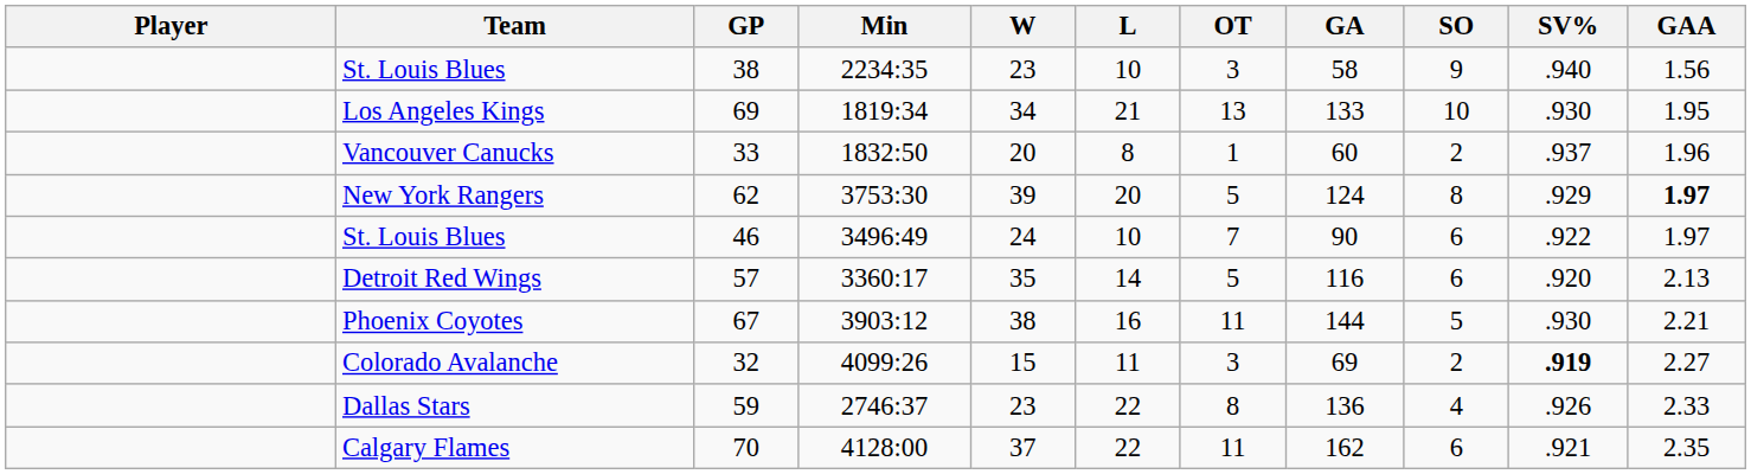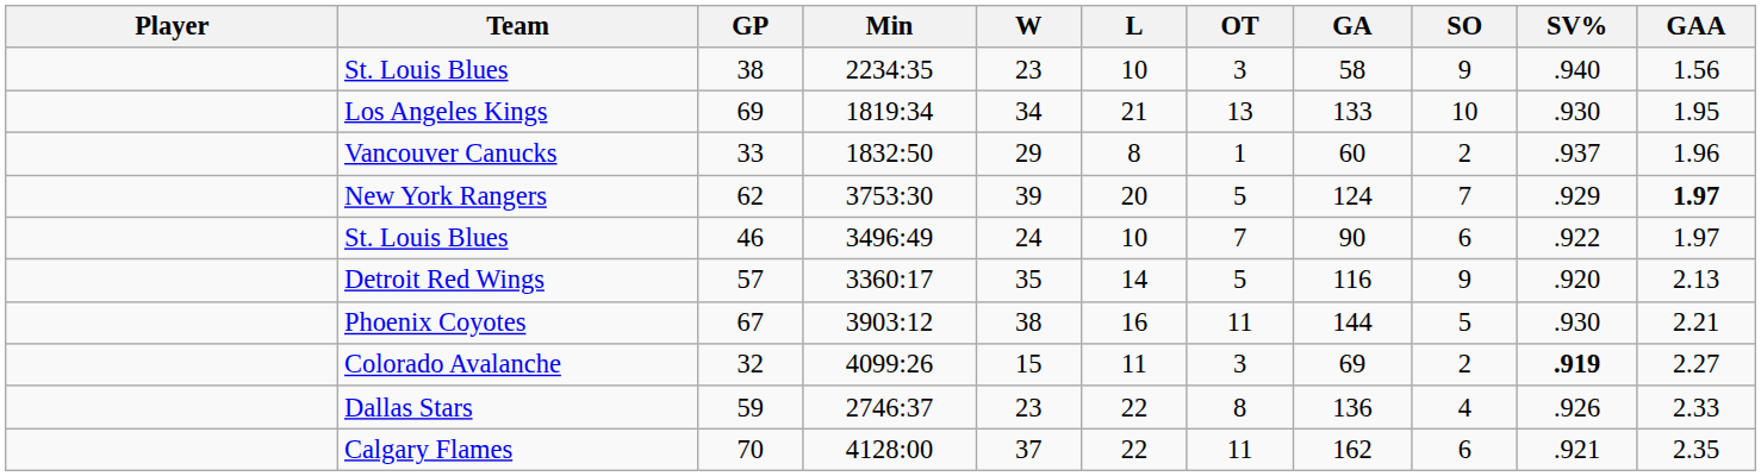 <table class="wikitable sortable">
 <tr>
 <th style="width: 12em;">Player</th>
 <th style="width: 13em;">Team</th>
 <th style="width: 3.5em;">GP</th>
 <th style="width: 6em;">Min</th>
 <th style="width: 3.5em;">W</th>
 <th style="width: 3.5em;">L</th>
 <th style="width: 3.5em;">OT</th>
 <th style="width: 4em;">GA</th>
 <th style="width: 3.5em;">SO</th>
 <th style="width: 4em;">SV%</th>
 <th style="width: 4em;">GAA</th>
 </tr>
 <tr align="center">
 <td align="left"></td>
 <td align="left"><a href='#'>St. Louis Blues</a></td>
 <td>38</td>
 <td>2234:35</td>
 <td>23</td>
 <td>10</td>
 <td>3</td>
 <td>58</td>
 <td>9</td>
 <td>.940</td>
 <td>1.56</td>
 </tr>
 <tr align="center">
 <td align="left"></td>
 <td align="left"><a href='#'>Los Angeles Kings</a></td>
 <td>69</td>
 <td>1819:34</td>
 <td>34</td>
 <td>21</td>
 <td>13</td>
 <td>133</td>
 <td>10</td>
 <td>.930</td>
 <td>1.95</td>
 </tr>
 <tr align="center">
 <td align="left"></td>
 <td align="left"><a href='#'>Vancouver Canucks</a></td>
 <td>33</td>
 <td>1832:50</td>
-<td>20</td>
+<td>29</td>
 <td>8</td>
 <td>1</td>
 <td>60</td>
 <td>2</td>
 <td>.937</td>
 <td>1.96</td>
 </tr>
 <tr align="center">
 <td align="left"></td>
 <td align="left"><a href='#'>New York Rangers</a></td>
 <td>62</td>
 <td>3753:30</td>
 <td>39</td>
 <td>20</td>
 <td>5</td>
 <td>124</td>
-<td>8</td>
+<td>7</td>
 <td>.929</td>
 <td><strong>1.97</strong></td>
 </tr>
 <tr align="center">
 <td align="left"></td>
 <td align="left"><a href='#'>St. Louis Blues</a></td>
 <td>46</td>
 <td>3496:49</td>
 <td>24</td>
 <td>10</td>
 <td>7</td>
 <td>90</td>
 <td>6</td>
 <td>.922</td>
 <td>1.97</td>
 </tr>
 <tr align="center">
 <td align="left"></td>
 <td align="left"><a href='#'>Detroit Red Wings</a></td>
 <td>57</td>
 <td>3360:17</td>
 <td>35</td>
 <td>14</td>
 <td>5</td>
 <td>116</td>
-<td>6</td>
+<td>9</td>
 <td>.920</td>
 <td>2.13</td>
 </tr>
 <tr align="center">
 <td align="left"></td>
 <td align="left"><a href='#'>Phoenix Coyotes</a></td>
 <td>67</td>
 <td>3903:12</td>
 <td>38</td>
 <td>16</td>
 <td>11</td>
 <td>144</td>
 <td>5</td>
 <td>.930</td>
 <td>2.21</td>
 </tr>
 <tr align="center">
 <td align="left"></td>
 <td align="left"><a href='#'>Colorado Avalanche</a></td>
 <td>32</td>
 <td>4099:26</td>
 <td>15</td>
 <td>11</td>
 <td>3</td>
 <td>69</td>
 <td>2</td>
 <td><strong>.919</strong></td>
 <td>2.27</td>
 </tr>
 <tr align="center">
 <td align="left"></td>
 <td align="left"><a href='#'>Dallas Stars</a></td>
 <td>59</td>
 <td>2746:37</td>
 <td>23</td>
 <td>22</td>
 <td>8</td>
 <td>136</td>
 <td>4</td>
 <td>.926</td>
 <td>2.33</td>
 </tr>
 <tr align="center">
 <td align="left"></td>
 <td align="left"><a href='#'>Calgary Flames</a></td>
 <td>70</td>
 <td>4128:00</td>
 <td>37</td>
 <td>22</td>
 <td>11</td>
 <td>162</td>
 <td>6</td>
 <td>.921</td>
 <td>2.35</td>
 </tr>
 </table>
